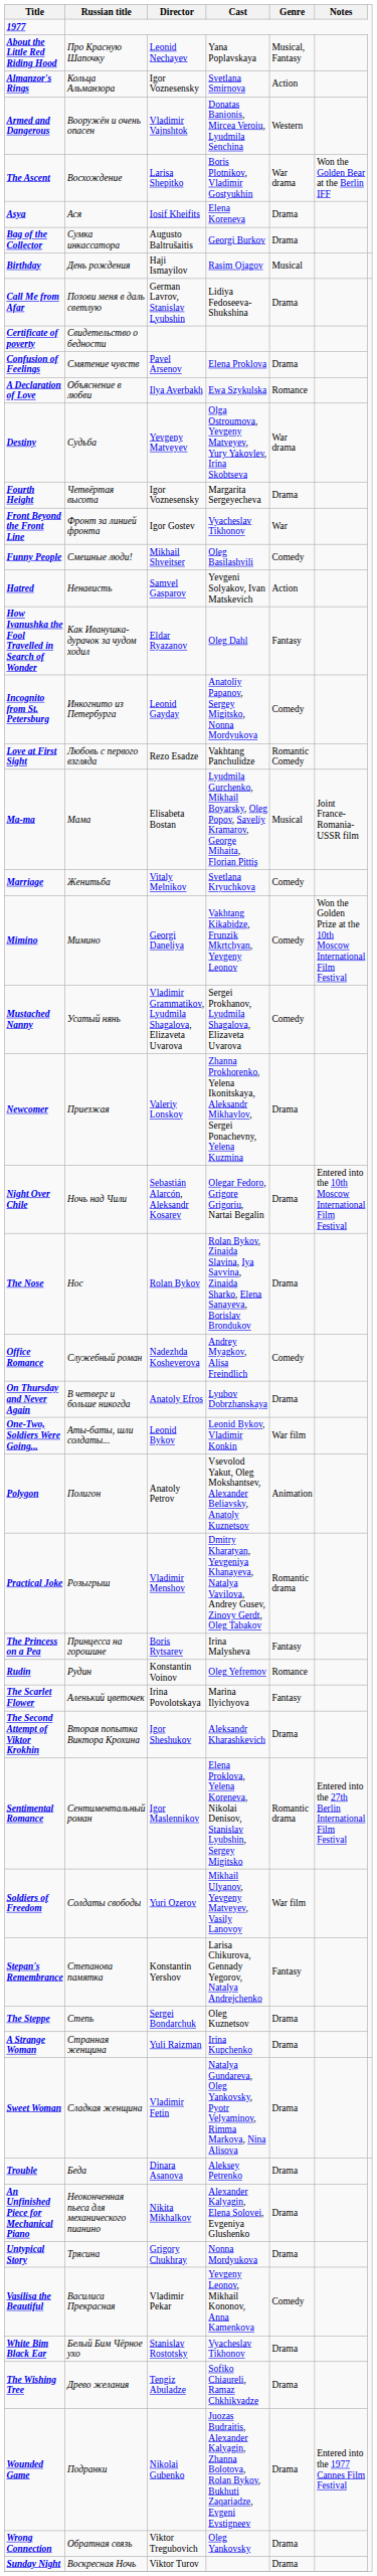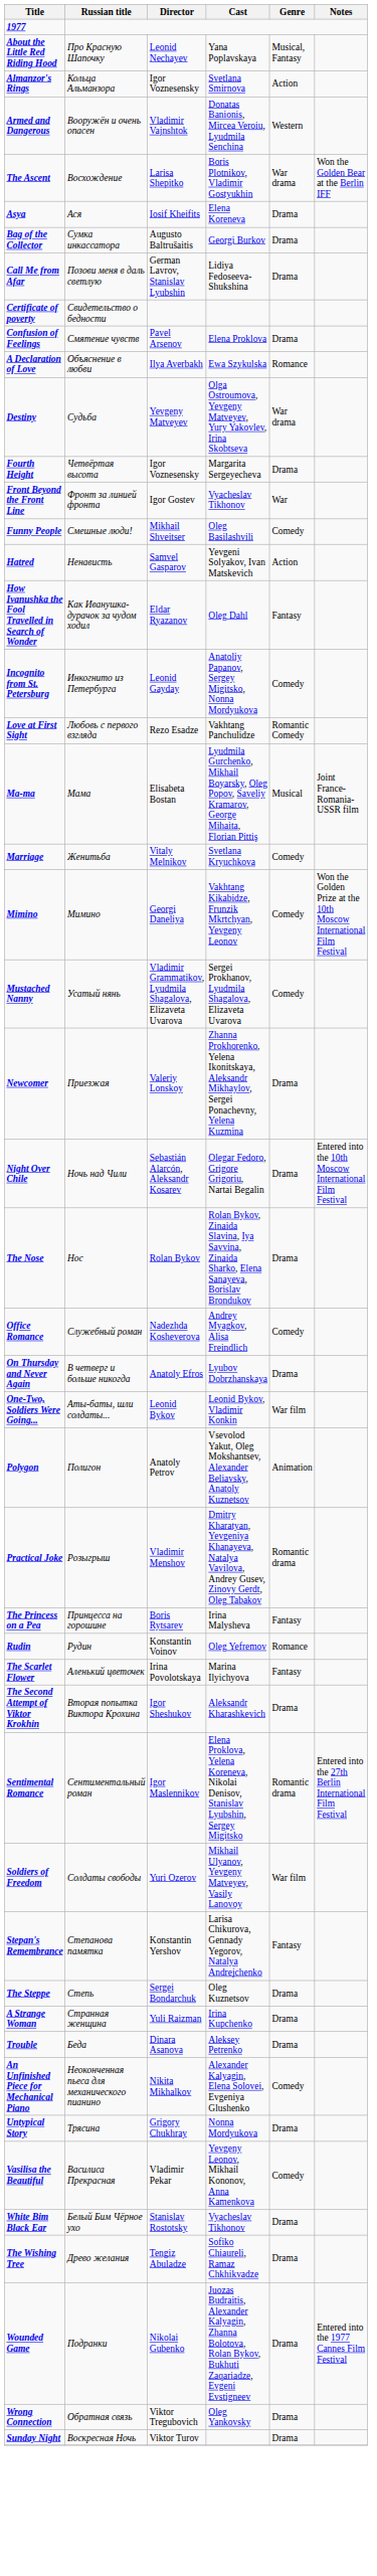 <table class="wikitable">
 <tr>
 <th>Title</th>
 <th>Russian title</th>
 <th>Director</th>
 <th>Cast</th>
 <th>Genre</th>
 <th>Notes</th>
 </tr>
 <tr>
 <td><strong><em><a href='#'>1977</a></em></strong></td>
 </tr>
 <tr>
 <td><strong><em><a href='#'>About the Little Red Riding Hood</a></em></strong></td>
 <td><em>Про Красную Шапочку</em></td>
 <td><a href='#'>Leonid Nechayev</a></td>
 <td>Yana Poplavskaya</td>
 <td>Musical, Fantasy</td>
 <td></td>
 </tr>
 <tr>
 <td><strong><em><a href='#'>Almanzor's Rings</a></em></strong></td>
 <td><em>Кольца Альманзора</em></td>
 <td>Igor Voznesensky</td>
 <td><a href='#'>Svetlana Smirnova</a></td>
 <td>Action</td>
 <td></td>
 </tr>
 <tr>
 <td><strong><em><a href='#'>Armed and Dangerous</a></em></strong></td>
 <td><em>Вооружён и очень опасен</em></td>
 <td><a href='#'>Vladimir Vajnshtok</a></td>
 <td><a href='#'>Donatas Banionis</a>, <a href='#'>Mircea Veroiu</a>, <a href='#'>Lyudmila Senchina</a></td>
 <td>Western</td>
 <td></td>
 </tr>
 <tr>
 <td><strong><em><a href='#'>The Ascent</a></em></strong></td>
 <td><em>Восхождение</em></td>
 <td><a href='#'>Larisa Shepitko</a></td>
 <td><a href='#'>Boris Plotnikov</a>, <a href='#'>Vladimir Gostyukhin</a></td>
 <td>War drama</td>
 <td>Won the <a href='#'>Golden Bear</a> at the <a href='#'>Berlin IFF</a></td>
 </tr>
 <tr>
 <td><strong><em><a href='#'>Asya</a></em></strong></td>
 <td><em>Ася</em></td>
 <td><a href='#'>Iosif Kheifits</a></td>
 <td><a href='#'>Elena Koreneva</a></td>
 <td>Drama</td>
 <td></td>
 </tr>
 <tr>
 <td><strong><em><a href='#'>Bag of the Collector</a></em></strong></td>
 <td><em>Сумка инкассатора</em></td>
 <td>Augusto Baltrušaitis</td>
 <td><a href='#'>Georgi Burkov</a></td>
 <td>Drama</td>
-<td></td>
-</tr>
-<tr>
-<td><strong><em><a href='#'>Birthday</a></em></strong></td>
-<td><em>День рождения</em></td>
-<td>Haji Ismayilov</td>
-<td><a href='#'>Rasim Ojagov</a></td>
-<td>Musical</td>
-<td></td>
 <td></td>
 </tr>
 <tr>
 <td><strong><em><a href='#'>Call Me from Afar</a></em></strong></td>
 <td><em>Позови меня в даль светлую</em></td>
 <td>German Lavrov, <a href='#'>Stanislav Lyubshin</a></td>
 <td>Lidiya Fedoseeva-Shukshina</td>
 <td>Drama</td>
 <td></td>
 </tr>
 <tr>
 <td><strong><em><a href='#'>Certificate of poverty</a></em></strong></td>
 <td><em>Свидетельство о бедности</em></td>
 <td></td>
 <td></td>
 <td></td>
 <td></td>
 </tr>
 <tr>
 <td><strong><em><a href='#'>Confusion of Feelings</a></em></strong></td>
 <td><em>Смятение чувств</em></td>
 <td><a href='#'>Pavel Arsenov</a></td>
 <td><a href='#'>Elena Proklova</a></td>
 <td>Drama</td>
 <td></td>
 </tr>
 <tr>
 <td><strong><em><a href='#'>A Declaration of Love</a></em></strong></td>
 <td><em>Объяснение в любви</em></td>
 <td><a href='#'>Ilya Averbakh</a></td>
 <td><a href='#'>Ewa Szykulska</a></td>
 <td>Romance</td>
 <td></td>
 </tr>
 <tr>
 <td><strong><em><a href='#'>Destiny</a></em></strong></td>
 <td><em>Судьба</em></td>
 <td><a href='#'>Yevgeny Matveyev</a></td>
 <td><a href='#'>Olga Ostroumova</a>, <a href='#'>Yevgeny Matveyev</a>, <a href='#'>Yury Yakovlev</a>, <a href='#'>Irina Skobtseva</a></td>
 <td>War drama</td>
 <td></td>
 </tr>
 <tr>
 <td><strong><em><a href='#'>Fourth Height</a></em></strong></td>
 <td><em>Четвёртая высота</em></td>
 <td>Igor Voznesensky</td>
 <td>Margarita Sergeyecheva</td>
 <td>Drama</td>
 <td></td>
 </tr>
 <tr>
 <td><strong><em><a href='#'>Front Beyond the Front Line</a></em></strong></td>
 <td><em>Фронт за линией фронта</em></td>
 <td>Igor Gostev</td>
 <td><a href='#'>Vyacheslav Tikhonov</a></td>
 <td>War</td>
 <td></td>
 </tr>
 <tr>
 <td><strong><em><a href='#'>Funny People</a></em></strong></td>
 <td><em>Смешные люди!</em></td>
 <td><a href='#'>Mikhail Shveitser</a></td>
 <td><a href='#'>Oleg Basilashvili</a></td>
 <td>Comedy</td>
 <td></td>
 </tr>
 <tr>
 <td><strong><em><a href='#'>Hatred</a></em></strong></td>
 <td><em>Ненависть</em></td>
 <td><a href='#'>Samvel Gasparov</a></td>
 <td>Yevgeni Solyakov, Ivan Matskevich</td>
 <td>Action</td>
 <td></td>
 </tr>
 <tr>
 <td><strong><em><a href='#'>How Ivanushka the Fool Travelled in Search of Wonder</a></em></strong></td>
 <td><em>Как Иванушка-дурачок за чудом ходил</em></td>
 <td><a href='#'>Eldar Ryazanov</a></td>
 <td><a href='#'>Oleg Dahl</a></td>
 <td>Fantasy</td>
 <td></td>
 </tr>
 <tr>
 <td><strong><em><a href='#'>Incognito from St. Petersburg</a></em></strong></td>
 <td><em>Инкогнито из Петербурга</em></td>
 <td><a href='#'>Leonid Gayday</a></td>
 <td><a href='#'>Anatoliy Papanov</a>, <a href='#'>Sergey Migitsko</a>, <a href='#'>Nonna Mordyukova</a></td>
 <td>Comedy</td>
 <td></td>
 </tr>
 <tr>
 <td><strong><em><a href='#'>Love at First Sight</a></em></strong></td>
 <td><em>Любовь с первого взгляда</em></td>
 <td>Rezo Esadze</td>
 <td>Vakhtang Panchulidze</td>
 <td>Romantic Comedy</td>
 <td></td>
 </tr>
 <tr>
 <td><strong><em><a href='#'>Ma-ma</a></em></strong></td>
 <td><em>Мама</em></td>
 <td>Elisabeta Bostan</td>
 <td><a href='#'>Lyudmila Gurchenko</a>, <a href='#'>Mikhail Boyarsky</a>, <a href='#'>Oleg Popov</a>, <a href='#'>Saveliy Kramarov</a>, <a href='#'>George Mihaita</a>, <a href='#'>Florian Pittiş</a></td>
 <td>Musical</td>
 <td>Joint France-Romania-USSR film</td>
 </tr>
 <tr>
 <td><strong><em><a href='#'>Marriage</a></em></strong></td>
 <td><em>Женитьба</em></td>
 <td><a href='#'>Vitaly Melnikov</a></td>
 <td><a href='#'>Svetlana Kryuchkova</a></td>
 <td>Comedy</td>
 <td></td>
 </tr>
 <tr>
 <td><strong><em><a href='#'>Mimino</a></em></strong></td>
 <td><em>Мимино</em></td>
 <td><a href='#'>Georgi Daneliya</a></td>
 <td><a href='#'>Vakhtang Kikabidze</a>,  <a href='#'>Frunzik Mkrtchyan</a>,  <a href='#'>Yevgeny Leonov</a></td>
 <td>Comedy</td>
 <td>Won the Golden Prize at the <a href='#'>10th Moscow International Film Festival</a></td>
 </tr>
 <tr>
 <td><strong><em><a href='#'>Mustached Nanny</a></em></strong></td>
 <td><em>Усатый нянь</em></td>
 <td><a href='#'>Vladimir Grammatikov</a>, <a href='#'>Lyudmila Shagalova</a>, Elizaveta Uvarova</td>
 <td>Sergei Prokhanov, <a href='#'>Lyudmila Shagalova</a>, Elizaveta Uvarova</td>
 <td>Comedy</td>
 <td></td>
 </tr>
 <tr>
 <td><strong><em><a href='#'>Newcomer</a></em></strong></td>
 <td><em>Приезжая</em></td>
 <td><a href='#'>Valeriy Lonskoy</a></td>
 <td><a href='#'>Zhanna Prokhorenko</a>, Yelena Ikonitskaya, <a href='#'>Aleksandr Mikhaylov</a>, Sergei Ponachevny, <a href='#'>Yelena Kuzmina</a></td>
 <td>Drama</td>
 <td></td>
 </tr>
 <tr>
 <td><strong><em><a href='#'>Night Over Chile</a></em></strong></td>
 <td><em>Ночь над Чили</em></td>
 <td><a href='#'>Sebastián Alarcón</a>, <a href='#'>Aleksandr Kosarev</a></td>
 <td><a href='#'>Olegar Fedoro</a>, <a href='#'>Grigore Grigoriu</a>, Nartai Begalin</td>
 <td>Drama</td>
 <td>Entered into the <a href='#'>10th Moscow International Film Festival</a></td>
 </tr>
 <tr>
 <td><strong><em><a href='#'>The Nose</a></em></strong></td>
 <td><em>Нос</em></td>
 <td><a href='#'>Rolan Bykov</a></td>
 <td><a href='#'>Rolan Bykov</a>, <a href='#'>Zinaida Slavina</a>, <a href='#'>Iya Savvina</a>, <a href='#'>Zinaida Sharko</a>, <a href='#'>Elena Sanayeva</a>, <a href='#'>Borislav Brondukov</a></td>
 <td>Drama</td>
 <td></td>
 </tr>
 <tr>
 <td><strong><em><a href='#'>Office Romance</a></em></strong></td>
 <td><em>Служебный роман</em></td>
 <td><a href='#'>Nadezhda Kosheverova</a></td>
 <td><a href='#'>Andrey Myagkov</a>, <a href='#'>Alisa Freindlich</a></td>
 <td>Comedy</td>
 <td></td>
 </tr>
 <tr>
 <td><strong><em><a href='#'>On Thursday and Never Again</a></em></strong></td>
 <td><em>В четверг и больше никогда</em></td>
 <td><a href='#'>Anatoly Efros</a></td>
 <td><a href='#'>Lyubov Dobrzhanskaya</a></td>
 <td>Drama</td>
 <td></td>
 </tr>
 <tr>
 <td><strong><em><a href='#'>One-Two, Soldiers Were Going...</a></em></strong></td>
 <td><em>Аты-баты, шли солдаты...</em></td>
 <td><a href='#'>Leonid Bykov</a></td>
 <td><a href='#'>Leonid Bykov</a>, <a href='#'>Vladimir Konkin</a></td>
 <td>War film</td>
 <td></td>
 </tr>
 <tr>
 <td><strong><em><a href='#'>Polygon</a></em></strong></td>
 <td><em>Полигон</em></td>
 <td>Anatoly Petrov</td>
 <td>Vsevolod Yakut, Oleg Mokshantsev, <a href='#'>Alexander Beliavsky</a>, <a href='#'>Anatoly Kuznetsov</a></td>
 <td>Animation</td>
 <td></td>
 </tr>
 <tr>
 <td><strong><em><a href='#'>Practical Joke</a></em></strong></td>
 <td><em>Poзыгрыш</em></td>
 <td><a href='#'>Vladimir Menshov</a></td>
 <td><a href='#'>Dmitry Kharatyan</a>, <a href='#'>Yevgeniya Khanayeva</a>, <a href='#'>Natalya Vavilova</a>, Andrey Gusev, <a href='#'>Zinovy Gerdt</a>, <a href='#'>Oleg Tabakov</a></td>
 <td>Romantic drama</td>
 <td></td>
 </tr>
 <tr>
 <td><strong><em><a href='#'>The Princess on a Pea</a></em></strong></td>
 <td><em>Принцесса на горошине</em></td>
 <td><a href='#'>Boris Rytsarev</a></td>
 <td>Irina Malysheva</td>
 <td>Fantasy</td>
 <td></td>
 </tr>
 <tr>
 <td><strong><em><a href='#'>Rudin</a></em></strong></td>
 <td><em>Рудин</em></td>
 <td>Konstantin Voinov</td>
 <td><a href='#'>Oleg Yefremov</a></td>
 <td>Romance</td>
 <td></td>
 </tr>
 <tr>
 <td><strong><em><a href='#'>The Scarlet Flower</a></em></strong></td>
 <td><em>Аленький цветочек</em></td>
 <td>Irina Povolotskaya</td>
 <td>Marina Ilyichyova</td>
 <td>Fantasy</td>
 <td></td>
 </tr>
 <tr>
 <td><strong><em><a href='#'>The Second Attempt of Viktor Krokhin</a></em></strong></td>
 <td><em>Вторая попытка Виктора Крохина</em></td>
 <td><a href='#'>Igor Sheshukov</a></td>
 <td><a href='#'>Aleksandr Kharashkevich</a></td>
 <td>Drama</td>
 <td></td>
 </tr>
 <tr>
 <td><strong><em><a href='#'>Sentimental Romance</a></em></strong></td>
 <td><em>Сентиментальный роман</em></td>
 <td><a href='#'>Igor Maslennikov</a></td>
 <td><a href='#'>Elena Proklova</a>, <a href='#'>Yelena Koreneva</a>, Nikolai Denisov, <a href='#'>Stanislav Lyubshin</a>, <a href='#'>Sergey Migitsko</a></td>
 <td>Romantic drama</td>
 <td>Entered into the <a href='#'>27th Berlin International Film Festival</a></td>
 </tr>
 <tr>
 <td><strong><em><a href='#'>Soldiers of Freedom</a></em></strong></td>
 <td><em>Солдаты свободы</em></td>
 <td><a href='#'>Yuri Ozerov</a></td>
 <td><a href='#'>Mikhail Ulyanov</a>, <a href='#'>Yevgeny Matveyev</a>, <a href='#'>Vasily Lanovoy</a></td>
 <td>War film</td>
 <td></td>
 </tr>
 <tr>
 <td><strong><em><a href='#'>Stepan's Remembrance</a></em></strong></td>
 <td><em>Степанова памятка</em></td>
 <td>Konstantin Yershov</td>
 <td>Larisa Chikurova, Gennady Yegorov, <a href='#'>Natalya Andrejchenko</a></td>
 <td>Fantasy</td>
 <td></td>
 </tr>
 <tr>
 <td><strong><em><a href='#'>The Steppe</a></em></strong></td>
 <td><em>Степь</em></td>
 <td><a href='#'>Sergei Bondarchuk</a></td>
 <td>Oleg Kuznetsov</td>
 <td>Drama</td>
 <td></td>
 </tr>
 <tr>
 <td><strong><em><a href='#'>A Strange Woman</a></em></strong></td>
 <td><em>Странная женщина</em></td>
 <td><a href='#'>Yuli Raizman</a></td>
 <td><a href='#'>Irina Kupchenko</a></td>
 <td>Drama</td>
 <td></td>
 </tr>
 <tr>
-<td><strong><em><a href='#'>Sweet Woman</a></em></strong></td>
-<td><em>Сладкая женщина</em></td>
-<td><a href='#'>Vladimir Fetin</a></td>
-<td><a href='#'>Natalya Gundareva</a>, <a href='#'>Oleg Yankovsky</a>, <a href='#'>Pyotr Velyaminov</a>, <a href='#'>Rimma Markova</a>, <a href='#'>Nina Alisova</a></td>
-<td>Drama</td>
-<td></td>
-<td></td>
-</tr>
-<tr>
 <td><strong><em><a href='#'>Trouble</a></em></strong></td>
 <td><em>Беда</em></td>
 <td><a href='#'>Dinara Asanova</a></td>
 <td><a href='#'>Aleksey Petrenko</a></td>
 <td>Drama</td>
 <td></td>
 </tr>
 <tr>
 <td><strong><em><a href='#'>An Unfinished Piece for Mechanical Piano</a></em></strong></td>
 <td><em>Неоконченная пьеса для механического пианино</em></td>
 <td><a href='#'>Nikita Mikhalkov</a></td>
 <td><a href='#'>Alexander Kalyagin</a>, <a href='#'>Elena Solovei</a>, Evgeniya Glushenko</td>
-<td>Drama</td>
+<td>Comedy</td>
 <td></td>
 </tr>
 <tr>
 <td><strong><em><a href='#'>Untypical Story</a></em></strong></td>
 <td><em>Трясина</em></td>
 <td><a href='#'>Grigory Chukhray</a></td>
 <td><a href='#'>Nonna Mordyukova</a></td>
 <td>Drama</td>
 <td></td>
 </tr>
 <tr>
 <td><strong><em><a href='#'>Vasilisa the Beautiful</a></em></strong></td>
 <td><em>Василиса Прекрасная</em></td>
 <td>Vladimir Pekar</td>
 <td><a href='#'>Yevgeny Leonov</a>, Mikhail Kononov, <a href='#'>Anna Kamenkova</a></td>
 <td>Comedy</td>
 <td></td>
 </tr>
 <tr>
 <td><strong><em><a href='#'>White Bim Black Ear</a></em></strong></td>
 <td><em>Белый Бим Чёрное ухо</em></td>
 <td><a href='#'>Stanislav Rostotsky</a></td>
 <td><a href='#'>Vyacheslav Tikhonov</a></td>
 <td>Drama</td>
 <td></td>
 </tr>
 <tr>
 <td><strong><em><a href='#'>The Wishing Tree</a></em></strong></td>
 <td><em>Древо желания</em></td>
 <td><a href='#'>Tengiz Abuladze</a></td>
 <td><a href='#'>Sofiko Chiaureli</a>, <a href='#'>Ramaz Chkhikvadze</a></td>
 <td>Drama</td>
 <td></td>
 </tr>
 <tr>
 <td><strong><em><a href='#'>Wounded Game</a></em></strong></td>
 <td><em>Подранки</em></td>
 <td><a href='#'>Nikolai Gubenko</a></td>
 <td><a href='#'>Juozas Budraitis</a>, <a href='#'>Alexander Kalyagin</a>, <a href='#'>Zhanna Bolotova</a>, <a href='#'>Rolan Bykov</a>, <a href='#'>Bukhuti Zaqariadze</a>, <a href='#'>Evgeni Evstigneev</a></td>
 <td>Drama</td>
 <td>Entered into the <a href='#'>1977 Cannes Film Festival</a></td>
 </tr>
 <tr>
 <td><strong><em><a href='#'>Wrong Connection</a></em></strong></td>
 <td><em>Обратная связь</em></td>
 <td>Viktor Tregubovich</td>
 <td><a href='#'>Oleg Yankovsky</a></td>
 <td>Drama</td>
 <td></td>
 </tr>
 <tr>
 <td><strong><em><a href='#'>Sunday Night</a></em></strong></td>
 <td><em>Воскресная Ночь</em></td>
 <td>Viktor Turov</td>
 <td></td>
 <td>Drama</td>
 <td></td>
 </tr>
 <tr>
 </tr>
 </table>
